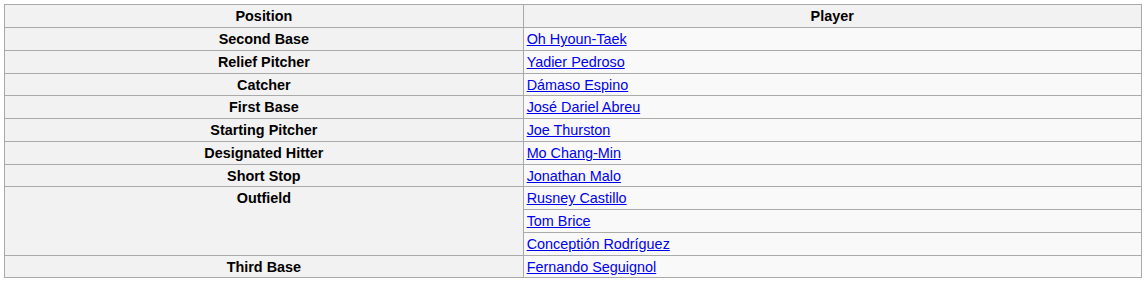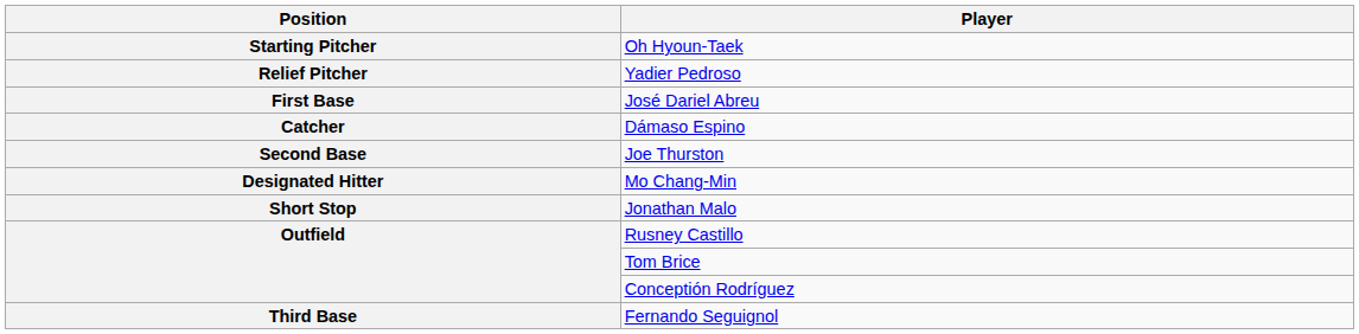 <table class="wikitable" style="border-collapse:collapse; font-size:90%; width:90%">
 <tr>
 <th>Position</th>
 <th>Player</th>
 </tr>
 <tr>
-<th>Second Base</th>
+<th>Starting Pitcher</th>
 <td> <a href='#'>Oh Hyoun-Taek</a></td>
 </tr>
 <tr>
 <th>Relief Pitcher</th>
 <td> <a href='#'>Yadier Pedroso</a></td>
 </tr>
 <tr>
+<th>First Base</th>
+<td> <a href='#'>José Dariel Abreu</a></td>
+</tr>
+<tr>
 <th>Catcher</th>
 <td> <a href='#'>Dámaso Espino</a></td>
 </tr>
 <tr>
-<th>First Base</th>
-<td> <a href='#'>José Dariel Abreu</a></td>
-</tr>
-<tr>
-<th>Starting Pitcher</th>
+<th>Second Base</th>
 <td> <a href='#'>Joe Thurston</a></td>
 </tr>
 <tr>
 <th>Designated Hitter</th>
 <td> <a href='#'>Mo Chang-Min</a></td>
 </tr>
 <tr>
 <th>Short Stop</th>
 <td> <a href='#'>Jonathan Malo</a></td>
 </tr>
 <tr valign=top>
 <th rowspan=3>Outfield</th>
 <td> <a href='#'>Rusney Castillo</a></td>
 </tr>
 <tr>
 <td> <a href='#'>Tom Brice</a></td>
 </tr>
 <tr>
 <td> <a href='#'>Conceptión Rodríguez</a></td>
 </tr>
 <tr>
 <th>Third Base</th>
 <td> <a href='#'>Fernando Seguignol</a></td>
 </tr>
 </table>
